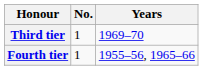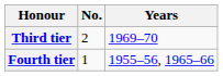 <table class="wikitable plainrowheaders">
 <tr>
 <th scope=col>Honour</th>
 <th scope=col>No.</th>
 <th scope=col>Years</th>
 </tr>
 <tr>
 <th scope=row><a href='#'>Third tier</a></th>
-<td>1</td>
+<td>2</td>
 <td><a href='#'>1969–70</a></td>
 </tr>
 <tr>
 <th scope=row><a href='#'>Fourth tier</a></th>
 <td>1</td>
 <td><a href='#'>1955–56</a>, <a href='#'>1965–66</a></td>
 </tr>
 </table>
